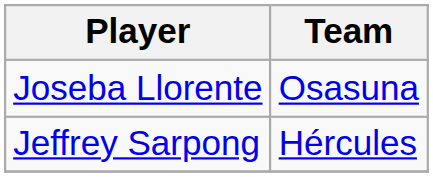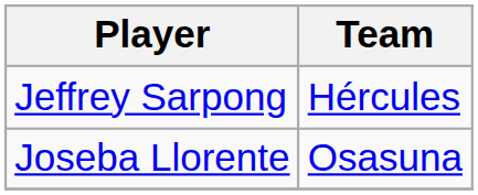 <table class="wikitable">
 <tr>
 <th>Player</th>
 <th>Team</th>
 </tr>
 <tr>
+<td> <a href='#'>Jeffrey Sarpong</a></td>
+<td> <a href='#'>Hércules</a></td>
+</tr>
+<tr>
 <td> <a href='#'>Joseba Llorente</a></td>
 <td> <a href='#'>Osasuna</a></td>
 </tr>
 <tr>
-<td> <a href='#'>Jeffrey Sarpong</a></td>
-<td> <a href='#'>Hércules</a></td>
-</tr>
-<tr>
 </tr>
 </table>
